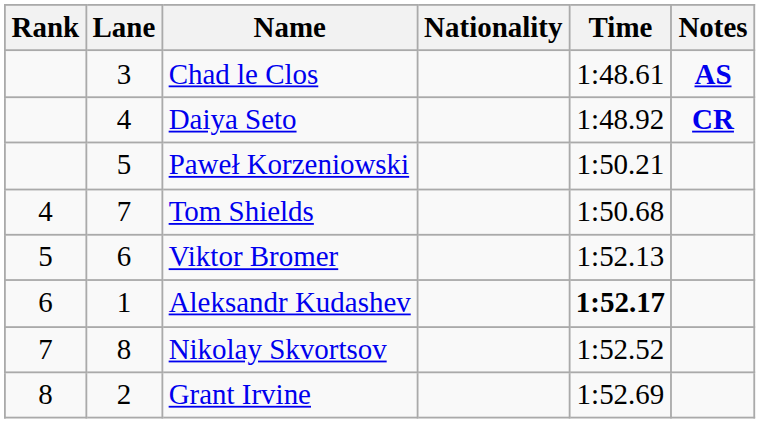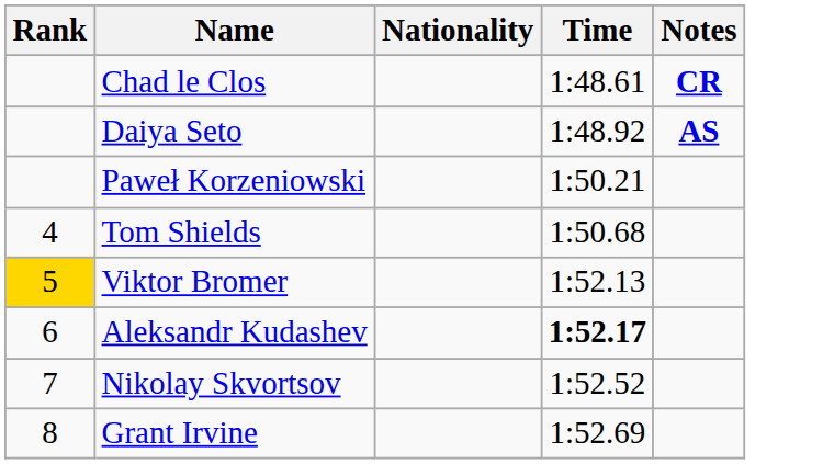 <table class="wikitable sortable" style="text-align:center">
 <tr>
 <th>Rank</th>
-<th>Lane</th>
 <th>Name</th>
 <th>Nationality</th>
 <th>Time</th>
 <th>Notes</th>
 </tr>
 <tr>
 <td></td>
-<td>3</td>
 <td align=left><a href='#'>Chad le Clos</a></td>
 <td align=left></td>
 <td>1:48.61</td>
+<td><strong><a href='#'>CR</a></strong></td>
+</tr>
+<tr>
+<td></td>
+<td align=left><a href='#'>Daiya Seto</a></td>
+<td align=left></td>
+<td>1:48.92</td>
 <td><strong><a href='#'>AS</a></strong></td>
 </tr>
 <tr>
 <td></td>
-<td>4</td>
-<td align=left><a href='#'>Daiya Seto</a></td>
-<td align=left></td>
-<td>1:48.92</td>
-<td><strong><a href='#'>CR</a></strong></td>
-</tr>
-<tr>
-<td></td>
-<td>5</td>
 <td align=left><a href='#'>Paweł Korzeniowski</a></td>
 <td align=left></td>
 <td>1:50.21</td>
 <td></td>
 </tr>
 <tr>
 <td>4</td>
-<td>7</td>
 <td align=left><a href='#'>Tom Shields</a></td>
 <td align=left></td>
 <td>1:50.68</td>
 <td></td>
 </tr>
 <tr>
-<td>5</td>
-<td>6</td>
+<td style="background: gold;">5</td>
 <td align=left><a href='#'>Viktor Bromer</a></td>
 <td align=left></td>
 <td>1:52.13</td>
 <td></td>
 </tr>
 <tr>
 <td>6</td>
-<td>1</td>
 <td align=left><a href='#'>Aleksandr Kudashev</a></td>
 <td align=left></td>
 <td><strong>1:52.17</strong></td>
 <td></td>
 </tr>
 <tr>
 <td>7</td>
-<td>8</td>
 <td align=left><a href='#'>Nikolay Skvortsov</a></td>
 <td align=left></td>
 <td>1:52.52</td>
 <td></td>
 </tr>
 <tr>
 <td>8</td>
-<td>2</td>
 <td align=left><a href='#'>Grant Irvine</a></td>
 <td align=left></td>
 <td>1:52.69</td>
 <td></td>
 </tr>
 </table>
